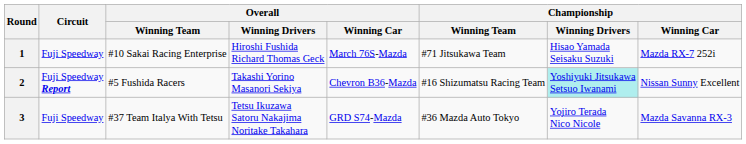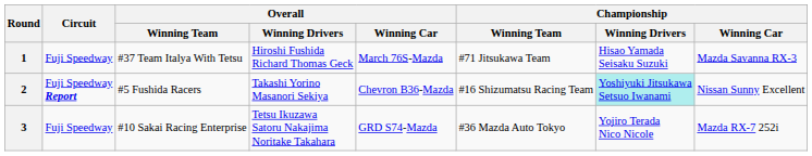 <table class="wikitable" style="font-size: 90%;">
 <tr>
 <th rowspan=2>Round</th>
 <th rowspan=2>Circuit</th>
 <th colspan=3>Overall</th>
 <th colspan=3>Championship</th>
 </tr>
 <tr>
 <th>Winning Team</th>
 <th>Winning Drivers</th>
 <th>Winning Car</th>
 <th>Winning Team</th>
 <th>Winning Drivers</th>
 <th>Winning Car</th>
 </tr>
 <tr>
 <th>1</th>
 <td><a href='#'>Fuji Speedway</a></td>
-<td>#10 Sakai Racing Enterprise</td>
+<td>#37 Team Italya With Tetsu</td>
 <td> <a href='#'>Hiroshi Fushida</a><br> <a href='#'>Richard Thomas Geck</a></td>
 <td><a href='#'>March 76S</a>-<a href='#'>Mazda</a></td>
 <td>#71 Jitsukawa Team</td>
 <td> <a href='#'>Hisao Yamada</a><br> <a href='#'>Seisaku Suzuki</a></td>
-<td><a href='#'>Mazda RX-7</a> 252i</td>
+<td><a href='#'>Mazda Savanna RX-3</a></td>
 </tr>
 <tr>
 <th>2</th>
 <td><a href='#'>Fuji Speedway</a><br><strong><em><a href='#'>Report</a></em></strong></td>
 <td>#5 Fushida Racers</td>
 <td> <a href='#'>Takashi Yorino</a><br> <a href='#'>Masanori Sekiya</a></td>
 <td><a href='#'>Chevron B36</a>-<a href='#'>Mazda</a></td>
 <td>#16 Shizumatsu Racing Team</td>
 <td style="background: paleturquoise;"> <a href='#'>Yoshiyuki Jitsukawa</a><br> <a href='#'>Setsuo Iwanami</a></td>
 <td><a href='#'>Nissan Sunny</a> Excellent</td>
 </tr>
 <tr>
 <th>3</th>
 <td><a href='#'>Fuji Speedway</a></td>
-<td>#37 Team Italya With Tetsu</td>
+<td>#10 Sakai Racing Enterprise</td>
 <td> <a href='#'>Tetsu Ikuzawa</a><br> <a href='#'>Satoru Nakajima</a><br> <a href='#'>Noritake Takahara</a></td>
 <td><a href='#'>GRD S74</a>-<a href='#'>Mazda</a></td>
 <td>#36 Mazda Auto Tokyo</td>
 <td> <a href='#'>Yojiro Terada</a><br> <a href='#'>Nico Nicole</a></td>
-<td><a href='#'>Mazda Savanna RX-3</a></td>
+<td><a href='#'>Mazda RX-7</a> 252i</td>
 </tr>
 </table>
